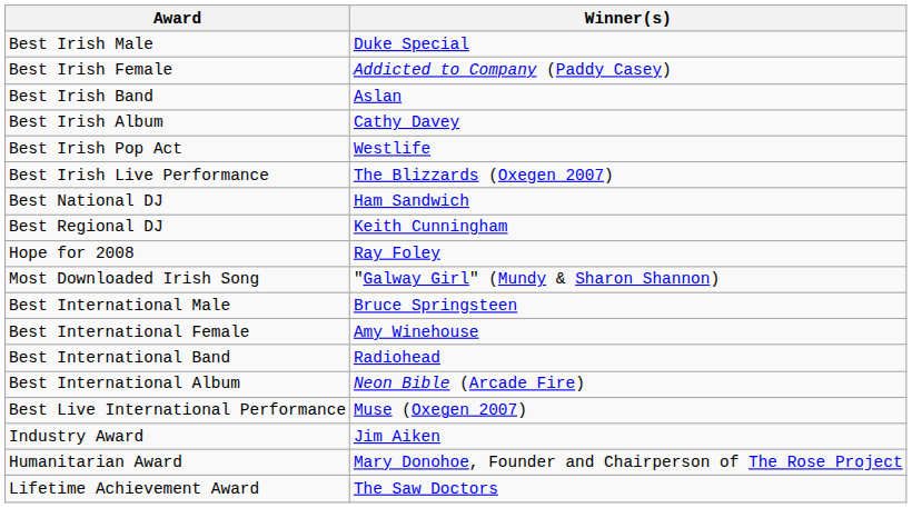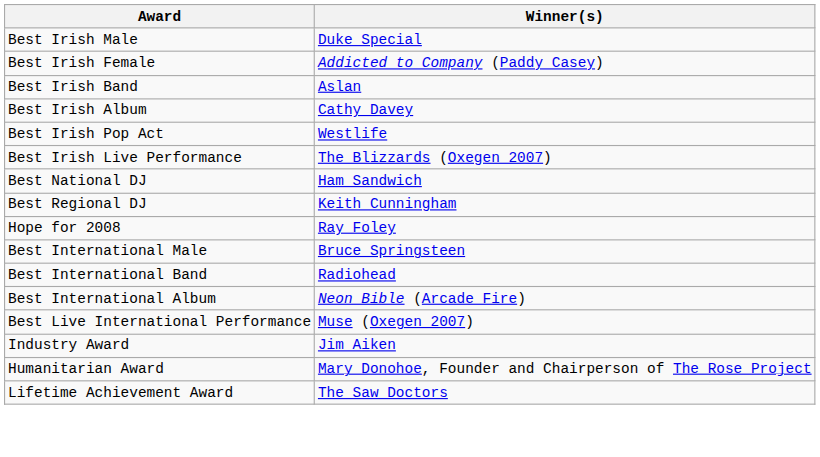 <table class="wikitable">
 <tr>
 <th>Award</th>
 <th>Winner(s)</th>
 </tr>
 <tr>
 <td>Best Irish Male</td>
 <td><a href='#'>Duke Special</a></td>
 </tr>
 <tr>
 <td>Best Irish Female</td>
 <td><em><a href='#'>Addicted to Company</a></em> (<a href='#'>Paddy Casey</a>)</td>
 </tr>
 <tr>
 <td>Best Irish Band</td>
 <td><a href='#'>Aslan</a></td>
 </tr>
 <tr>
 <td>Best Irish Album</td>
 <td><a href='#'>Cathy Davey</a></td>
 </tr>
 <tr>
 <td>Best Irish Pop Act</td>
 <td><a href='#'>Westlife</a></td>
 </tr>
 <tr>
 <td>Best Irish Live Performance</td>
 <td><a href='#'>The Blizzards</a> (<a href='#'>Oxegen 2007</a>)</td>
 </tr>
 <tr>
 <td>Best National DJ</td>
 <td><a href='#'>Ham Sandwich</a></td>
 </tr>
 <tr>
 <td>Best Regional DJ</td>
 <td><a href='#'>Keith Cunningham</a></td>
 </tr>
 <tr>
 <td>Hope for 2008</td>
 <td><a href='#'>Ray Foley</a></td>
 </tr>
 <tr>
-<td>Most Downloaded Irish Song</td>
-<td>"<a href='#'>Galway Girl</a>" (<a href='#'>Mundy</a> & <a href='#'>Sharon Shannon</a>)</td>
-</tr>
-<tr>
 <td>Best International Male</td>
 <td><a href='#'>Bruce Springsteen</a></td>
-</tr>
-<tr>
-<td>Best International Female</td>
-<td><a href='#'>Amy Winehouse</a></td>
 </tr>
 <tr>
 <td>Best International Band</td>
 <td><a href='#'>Radiohead</a></td>
 </tr>
 <tr>
 <td>Best International Album</td>
 <td><em><a href='#'>Neon Bible</a></em> (<a href='#'>Arcade Fire</a>)</td>
 </tr>
 <tr>
 <td>Best Live International Performance</td>
 <td><a href='#'>Muse</a> (<a href='#'>Oxegen 2007</a>)</td>
 </tr>
 <tr>
 <td>Industry Award</td>
 <td><a href='#'>Jim Aiken</a></td>
 </tr>
 <tr>
 <td>Humanitarian Award</td>
 <td><a href='#'>Mary Donohoe</a>, Founder and Chairperson of <a href='#'>The Rose Project</a></td>
 </tr>
 <tr>
 <td>Lifetime Achievement Award</td>
 <td><a href='#'>The Saw Doctors</a></td>
 </tr>
 </table>
